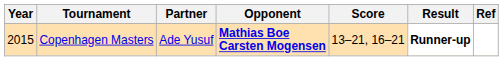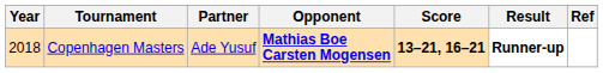 <table class="sortable wikitable" style="font-size: 90%">
 <tr>
 <th>Year</th>
 <th>Tournament</th>
 <th>Partner</th>
 <th>Opponent</th>
 <th>Score</th>
 <th>Result</th>
 <th>Ref</th>
 </tr>
 <tr style="background:#FFE0AF">
-<td align="center">2015</td>
+<td align="center">2018</td>
 <td align="left"><a href='#'>Copenhagen Masters</a></td>
 <td align="left"> <a href='#'>Ade Yusuf</a></td>
 <td align="left"><strong> <a href='#'>Mathias Boe</a><br> <a href='#'>Carsten Mogensen</a></strong></td>
-<td align="left">13–21, 16–21</td>
+<td align="left"><strong>13–21, 16–21</strong></td>
 <td style="text-align:left; background:white"> <strong>Runner-up</strong></td>
 <td style="text-align:center; background:white"></td>
 </tr>
 </table>
